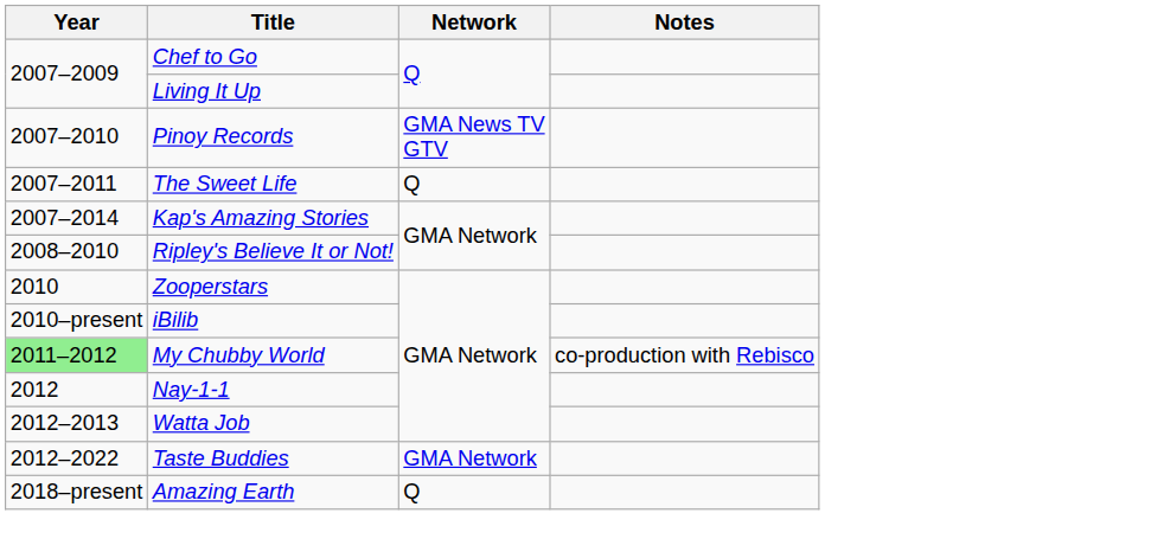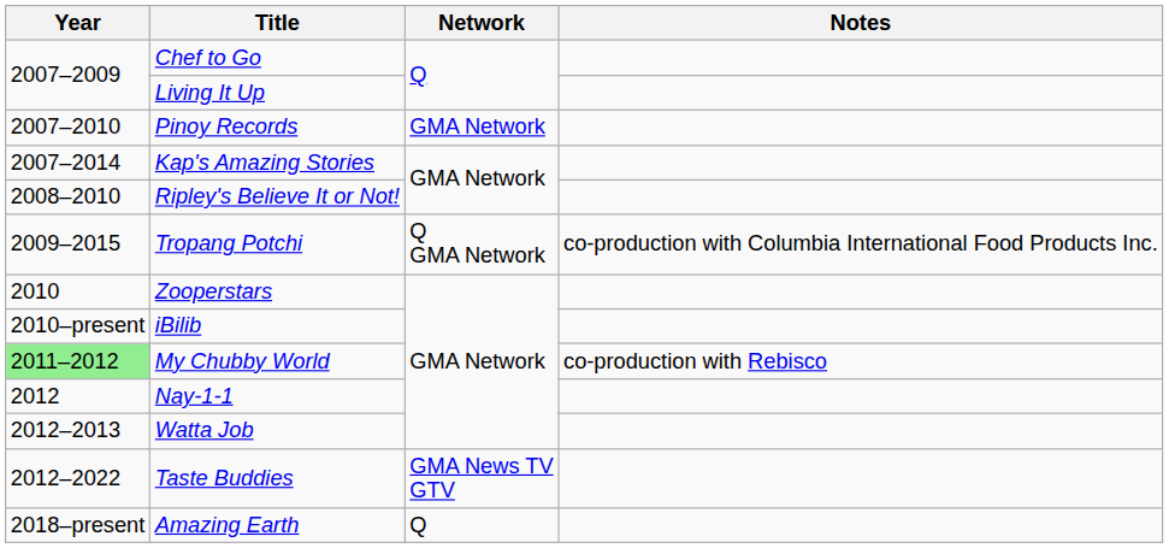 <table class="wikitable">
 <tr>
 <th>Year</th>
 <th>Title</th>
 <th>Network</th>
 <th>Notes</th>
 </tr>
 <tr>
 <td rowspan="2">2007–2009</td>
 <td><em><a href='#'>Chef to Go</a></em></td>
 <td rowspan="2"><a href='#'>Q</a></td>
 <td></td>
 </tr>
 <tr>
 <td><em><a href='#'>Living It Up</a></em></td>
 <td></td>
 </tr>
 <tr>
 <td>2007–2010</td>
 <td><em><a href='#'>Pinoy Records</a></em></td>
-<td><a href='#'>GMA News TV</a><br><a href='#'>GTV</a></td>
-<td></td>
-</tr>
-<tr>
-<td>2007–2011</td>
-<td><em><a href='#'>The Sweet Life</a></em></td>
-<td>Q</td>
+<td><a href='#'>GMA Network</a></td>
 <td></td>
 </tr>
 <tr>
 <td>2007–2014</td>
 <td><em><a href='#'>Kap's Amazing Stories</a></em></td>
 <td rowspan="2">GMA Network</td>
 <td></td>
 </tr>
 <tr>
 <td>2008–2010</td>
 <td><em><a href='#'>Ripley's Believe It or Not!</a></em></td>
 <td></td>
+</tr>
+<tr>
+<td>2009–2015</td>
+<td><em><a href='#'>Tropang Potchi</a></em></td>
+<td>Q<br>GMA Network</td>
+<td>co-production with Columbia International Food Products Inc.</td>
 </tr>
 <tr>
 <td>2010</td>
 <td><em><a href='#'>Zooperstars</a></em></td>
 <td rowspan="5">GMA Network</td>
 <td></td>
 </tr>
 <tr>
 <td>2010–present</td>
 <td><em><a href='#'>iBilib</a></em></td>
 <td></td>
 </tr>
 <tr>
 <td style="background: lightgreen;">2011–2012</td>
 <td><em><a href='#'>My Chubby World</a></em></td>
 <td>co-production with <a href='#'>Rebisco</a></td>
 </tr>
 <tr>
 <td>2012</td>
 <td><em><a href='#'>Nay-1-1</a></em></td>
 <td></td>
 </tr>
 <tr>
 <td>2012–2013</td>
 <td><em><a href='#'>Watta Job</a></em></td>
 <td></td>
 </tr>
 <tr>
 <td>2012–2022</td>
 <td><em><a href='#'>Taste Buddies</a></em></td>
-<td><a href='#'>GMA Network</a></td>
+<td><a href='#'>GMA News TV</a><br><a href='#'>GTV</a></td>
 <td></td>
 </tr>
 <tr>
 <td>2018–present</td>
 <td><em><a href='#'>Amazing Earth</a></em></td>
 <td>Q</td>
 <td></td>
 </tr>
 </table>
